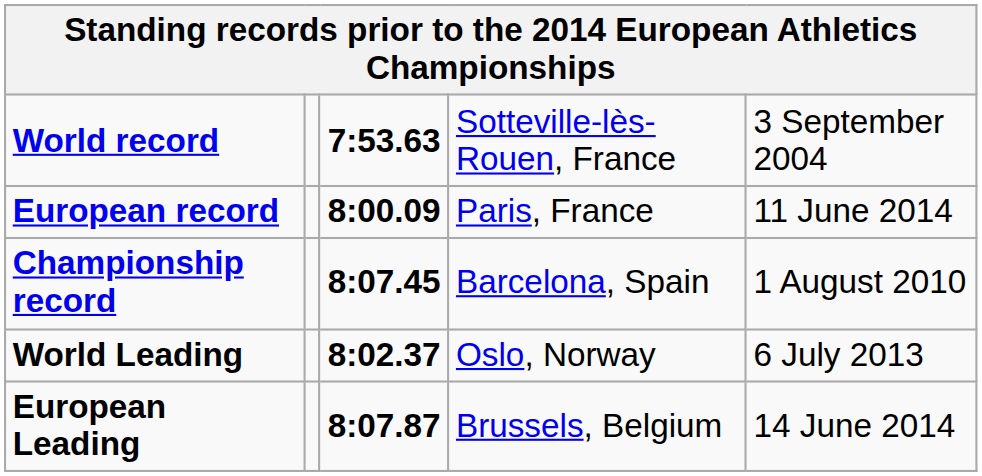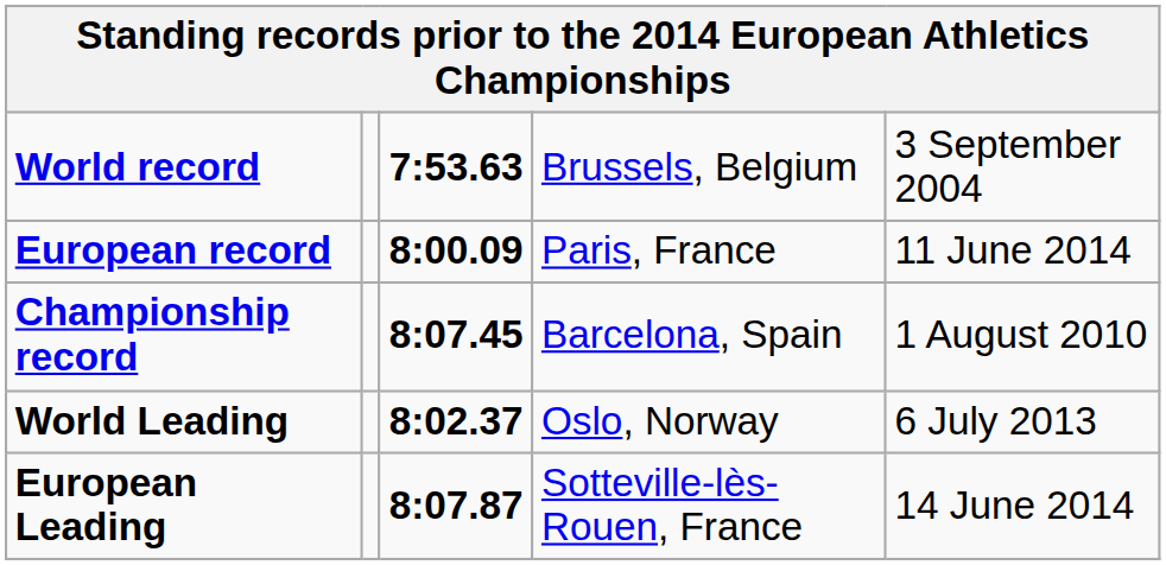 <table class="wikitable" width=75%>
 <tr>
 <th colspan="5">Standing records prior to the 2014 European Athletics Championships</th>
 </tr>
 <tr>
 <td><strong><a href='#'>World record</a></strong></td>
 <td></td>
 <td><strong>7:53.63</strong></td>
-<td><a href='#'>Sotteville-lès-Rouen</a>, France</td>
+<td><a href='#'>Brussels</a>, Belgium</td>
 <td>3 September 2004</td>
 </tr>
 <tr>
 <td><strong><a href='#'>European record</a></strong></td>
 <td></td>
 <td><strong>8:00.09</strong></td>
 <td><a href='#'>Paris</a>, France</td>
 <td>11 June 2014</td>
 </tr>
 <tr>
 <td><strong><a href='#'>Championship record</a></strong></td>
 <td></td>
 <td><strong>8:07.45</strong></td>
 <td><a href='#'>Barcelona</a>, Spain</td>
 <td>1 August 2010</td>
 </tr>
 <tr>
 <td><strong>World Leading</strong></td>
 <td></td>
 <td><strong>8:02.37</strong></td>
 <td><a href='#'>Oslo</a>, Norway</td>
 <td>6 July 2013</td>
 </tr>
 <tr>
 <td><strong>European Leading</strong></td>
 <td></td>
 <td><strong>8:07.87</strong></td>
-<td><a href='#'>Brussels</a>, Belgium</td>
+<td><a href='#'>Sotteville-lès-Rouen</a>, France</td>
 <td>14 June 2014</td>
 </tr>
 </table>
